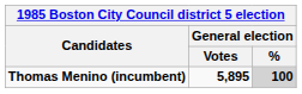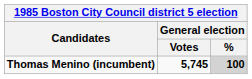 <table class=wikitable>
 <tr>
 <th colspan=5><a href='#'>1985 Boston City Council district 5 election</a></th>
 </tr>
 <tr>
 <th colspan=1 rowspan=2><strong>Candidates</strong></th>
 <th colspan=2><strong>General election</strong></th>
 </tr>
 <tr>
 <th>Votes</th>
 <th>%</th>
 </tr>
 <tr>
 <td><strong>Thomas Menino (incumbent)</strong></td>
-<td align="right"><strong>5,895</strong></td>
+<td align="right"><strong>5,745</strong></td>
 <td align="right" style="background: lightgrey;"><strong>100</strong></td>
 </tr>
 </table>
